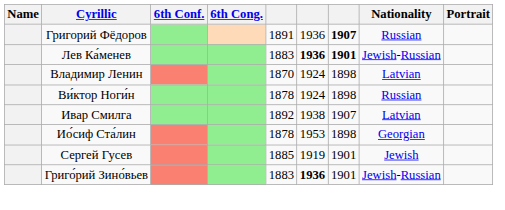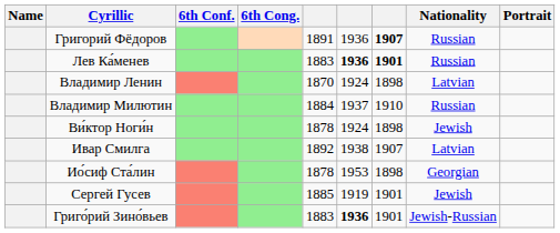 <table class="wikitable sortable" style=text-align:center>
 <tr>
 <th scope="col">Name</th>
 <th scope="col" class="unsortable"><a href='#'>Cyrillic</a></th>
 <th scope="col"><a href='#'>6th Conf.</a></th>
 <th scope="col"><a href='#'>6th Cong.</a></th>
 <th scope="col"></th>
 <th scope="col"></th>
 <th scope="col"></th>
 <th scope="col">Nationality</th>
 <th scope="col" class="unsortable">Portrait</th>
 </tr>
 <tr>
 <th align="center" scope="row" style="font-weight:normal;"></th>
 <td>Григорий Фёдоров</td>
 <td bgcolor = LightGreen></td>
 <td bgcolor = PeachPuff></td>
 <td>1891</td>
 <td>1936</td>
 <td><strong>1907</strong></td>
 <td><a href='#'>Russian</a></td>
 <td></td>
 </tr>
 <tr>
 <th align="center" scope="row" style="font-weight:normal;"></th>
 <td>Лев Ка́менев</td>
 <td bgcolor = LightGreen></td>
 <td bgcolor = LightGreen></td>
 <td>1883</td>
 <td><strong>1936</strong></td>
 <td><strong>1901</strong></td>
-<td><a href='#'>Jewish</a>-<a href='#'>Russian</a><br></td>
+<td><a href='#'>Russian</a></td>
 <td></td>
 </tr>
 <tr>
 <th align="center" scope="row" style="font-weight:normal;"></th>
 <td>Владимир Ленин</td>
 <td bgcolor = Salmon></td>
 <td bgcolor = LightGreen></td>
 <td>1870</td>
 <td>1924</td>
 <td>1898</td>
 <td><a href='#'>Latvian</a></td>
 <td></td>
 </tr>
 <tr>
 <th align="center" scope="row" style="font-weight:normal;"></th>
+<td>Владимир Милютин</td>
+<td bgcolor = LightGreen></td>
+<td bgcolor = LightGreen></td>
+<td>1884</td>
+<td>1937</td>
+<td>1910</td>
+<td><a href='#'>Russian</a></td>
+<td></td>
+</tr>
+<tr>
+<th align="center" scope="row" style="font-weight:normal;"></th>
 <td>Ви́ктор Ноги́н</td>
 <td bgcolor = LightGreen></td>
 <td bgcolor = LightGreen></td>
 <td>1878</td>
 <td>1924</td>
 <td>1898</td>
-<td><a href='#'>Russian</a></td>
+<td><a href='#'>Jewish</a></td>
 <td></td>
 </tr>
 <tr>
 <th align="center" scope="row" style="font-weight:normal;"></th>
 <td>Ивар Смилга</td>
 <td bgcolor = LightGreen></td>
 <td bgcolor = LightGreen></td>
 <td>1892</td>
 <td>1938</td>
 <td>1907</td>
 <td><a href='#'>Latvian</a></td>
 <td></td>
 </tr>
 <tr>
 <th align="center" scope="row" style="font-weight:normal;"></th>
 <td>Ио́сиф Ста́лин</td>
 <td bgcolor = Salmon></td>
 <td bgcolor = LightGreen></td>
 <td>1878</td>
 <td>1953</td>
 <td>1898</td>
 <td><a href='#'>Georgian</a></td>
 <td></td>
 </tr>
 <tr>
 <th align="center" scope="row" style="font-weight:normal;"></th>
 <td>Сергей Гусев</td>
 <td bgcolor = Salmon></td>
 <td bgcolor = LightGreen></td>
 <td>1885</td>
 <td>1919</td>
 <td>1901</td>
 <td><a href='#'>Jewish</a></td>
 <td></td>
 </tr>
 <tr>
 <th align="center" scope="row" style="font-weight:normal;"></th>
 <td>Григо́рий Зино́вьев</td>
 <td bgcolor = Salmon></td>
 <td bgcolor = LightGreen></td>
 <td>1883</td>
 <td><strong>1936</strong></td>
 <td>1901</td>
 <td><a href='#'>Jewish</a>-<a href='#'>Russian</a><br></td>
 <td></td>
 </tr>
 </table>
